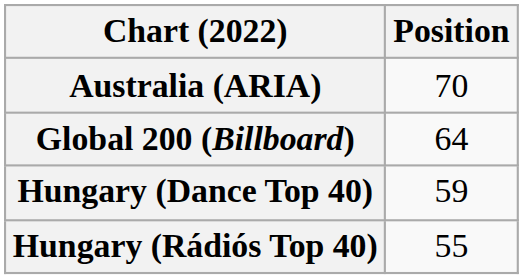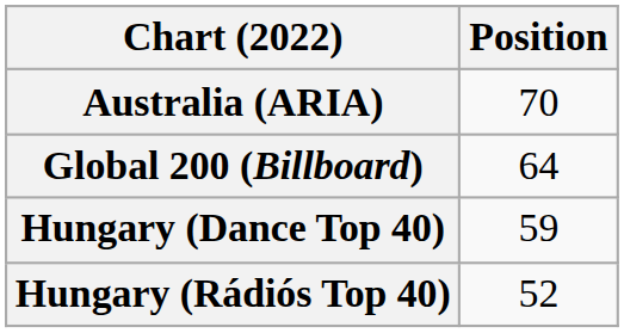 <table class="wikitable sortable plainrowheaders" style="text-align:center">
 <tr>
 <th scope="col">Chart (2022)</th>
 <th scope="col">Position</th>
 </tr>
 <tr>
 <th scope="row">Australia (ARIA)</th>
 <td>70</td>
 </tr>
 <tr>
 <th scope="row">Global 200 (<em>Billboard</em>)</th>
 <td>64</td>
 </tr>
 <tr>
 <th scope="row">Hungary (Dance Top 40)</th>
 <td>59</td>
 </tr>
 <tr>
 <th scope="row">Hungary (Rádiós Top 40)</th>
-<td>55</td>
+<td>52</td>
 </tr>
 </table>
